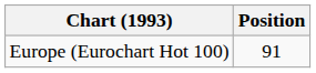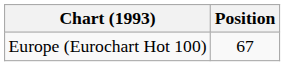 <table class="wikitable">
 <tr>
 <th>Chart (1993)</th>
 <th>Position</th>
 </tr>
 <tr>
 <td>Europe (Eurochart Hot 100)</td>
-<td align="center">91</td>
+<td align="center">67</td>
 </tr>
 </table>
